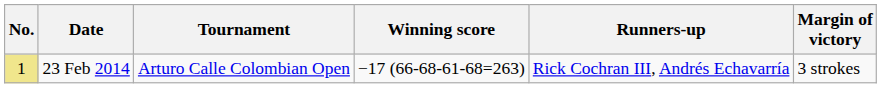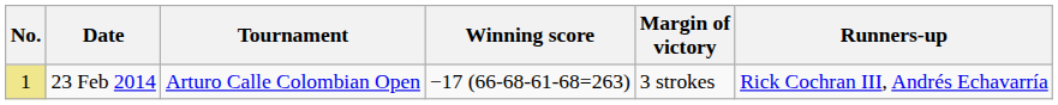 <table class="wikitable" style="font-size:95%;">
 <tr>
 <th>No.</th>
 <th>Date</th>
 <th>Tournament</th>
 <th>Winning score</th>
+<th>Margin of<br>victory</th>
 <th>Runners-up</th>
-<th>Margin of<br>victory</th>
 </tr>
 <tr>
 <td align=center style="background: khaki;">1</td>
 <td align=right>23 Feb <a href='#'>2014</a></td>
 <td><a href='#'>Arturo Calle Colombian Open</a></td>
 <td>−17 (66-68-61-68=263)</td>
+<td>3 strokes</td>
 <td> <a href='#'>Rick Cochran III</a>,  <a href='#'>Andrés Echavarría</a></td>
-<td>3 strokes</td>
 </tr>
 </table>
